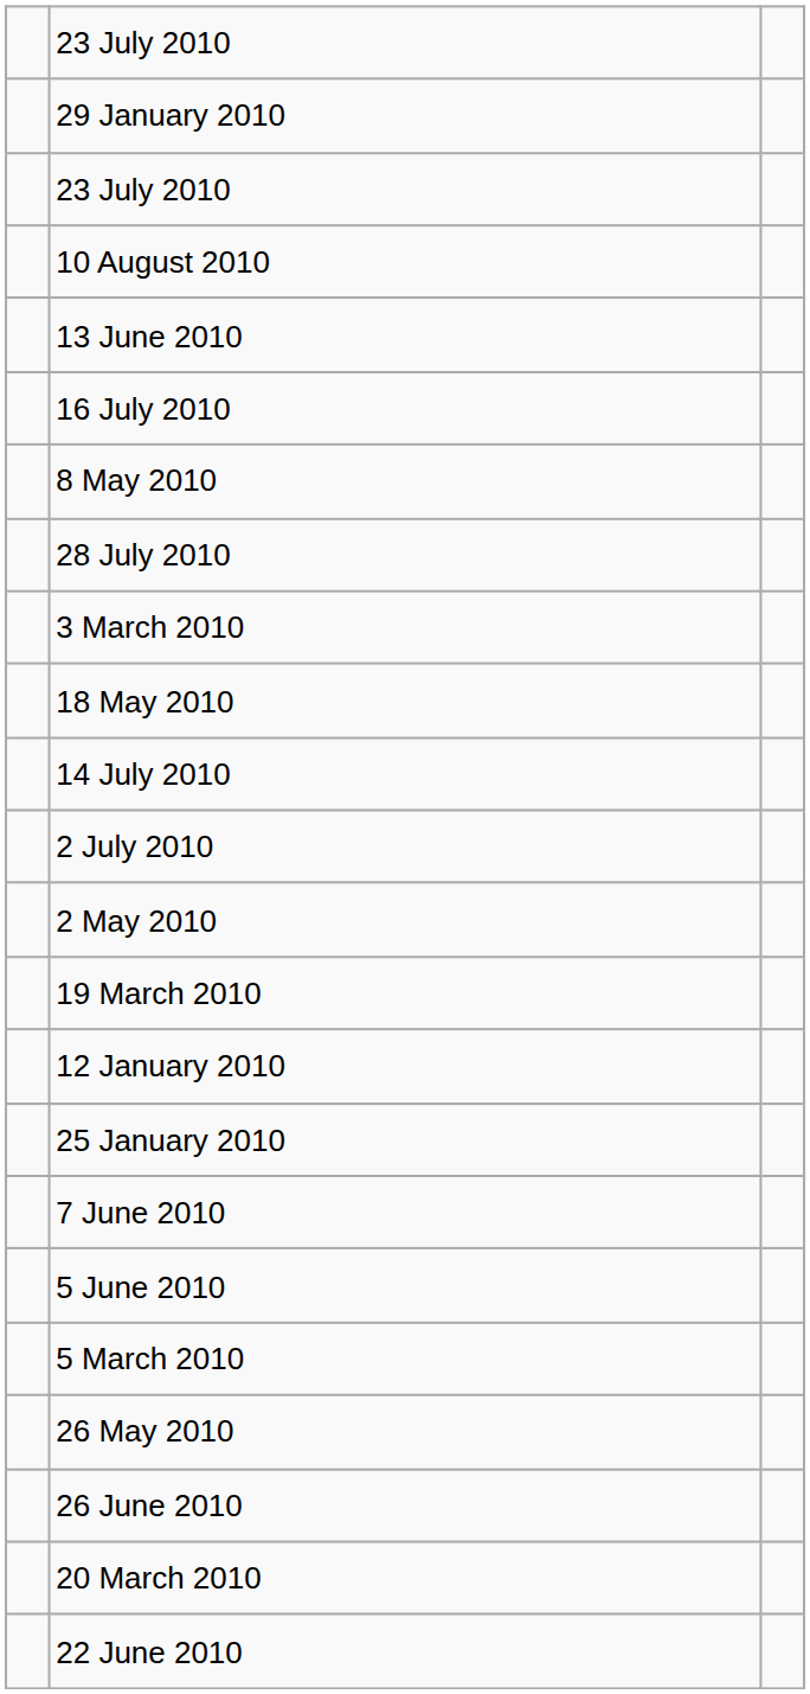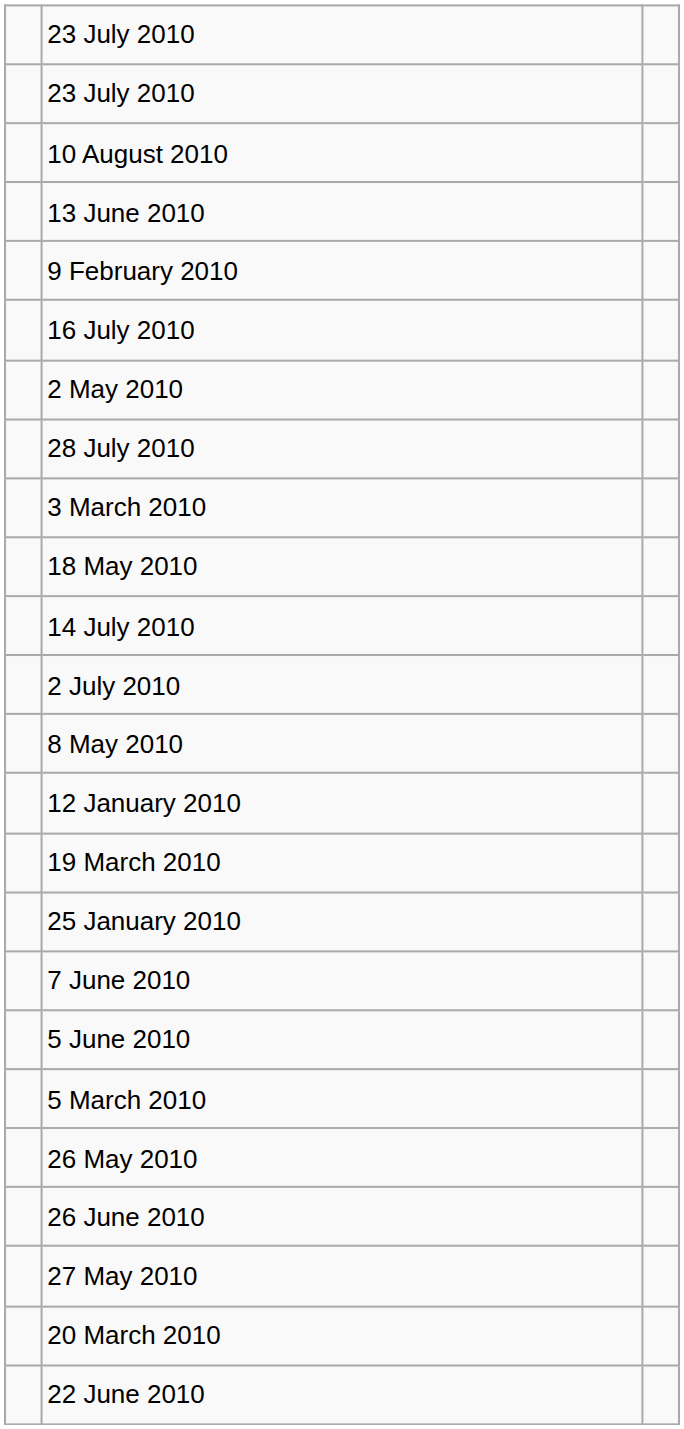 <table class="wikitable" style="font-size: 80%; float: left; width: 26em; margin-right: 1em; height: 700px">
 <tr>
 <td></td>
 <td>23 July 2010</td>
-<td></td>
-</tr>
-<tr>
-<td></td>
-<td>29 January 2010</td>
 <td></td>
 </tr>
 <tr>
 <td></td>
 <td>23 July 2010</td>
 <td></td>
 </tr>
 <tr>
 <td></td>
 <td>10 August 2010</td>
 <td></td>
 </tr>
 <tr>
 <td></td>
 <td>13 June 2010</td>
 <td></td>
 </tr>
 <tr>
 <td></td>
+<td>9 February 2010</td>
+<td></td>
+</tr>
+<tr>
+<td></td>
 <td>16 July 2010</td>
 <td></td>
 </tr>
 <tr>
 <td></td>
-<td>8 May 2010</td>
+<td>2 May 2010</td>
 <td></td>
 </tr>
 <tr>
 <td></td>
 <td>28 July 2010</td>
 <td></td>
 </tr>
 <tr>
 <td></td>
 <td>3 March 2010</td>
 <td></td>
 </tr>
 <tr>
 <td></td>
 <td>18 May 2010</td>
 <td></td>
 </tr>
 <tr>
 <td></td>
 <td>14 July 2010</td>
 <td></td>
 </tr>
 <tr>
 <td></td>
 <td>2 July 2010</td>
 <td></td>
 </tr>
 <tr>
 <td></td>
-<td>2 May 2010</td>
+<td>8 May 2010</td>
+<td></td>
+</tr>
+<tr>
+<td></td>
+<td>12 January 2010</td>
 <td></td>
 </tr>
 <tr>
 <td></td>
 <td>19 March 2010</td>
-<td></td>
-</tr>
-<tr>
-<td></td>
-<td>12 January 2010</td>
 <td></td>
 </tr>
 <tr>
 <td></td>
 <td>25 January 2010</td>
 <td></td>
 </tr>
 <tr>
 <td></td>
 <td>7 June 2010</td>
 <td></td>
 </tr>
 <tr>
 <td></td>
 <td>5 June 2010</td>
 <td></td>
 </tr>
 <tr>
 <td></td>
 <td>5 March 2010</td>
 <td></td>
 </tr>
 <tr>
 <td></td>
 <td>26 May 2010</td>
 <td></td>
 </tr>
 <tr>
 <td></td>
 <td>26 June 2010</td>
 <td></td>
 </tr>
 <tr>
 <td></td>
+<td>27 May 2010</td>
+<td></td>
+</tr>
+<tr>
+<td></td>
 <td>20 March 2010</td>
 <td></td>
 </tr>
 <tr>
 <td></td>
 <td>22 June 2010</td>
 <td></td>
 </tr>
 </table>
